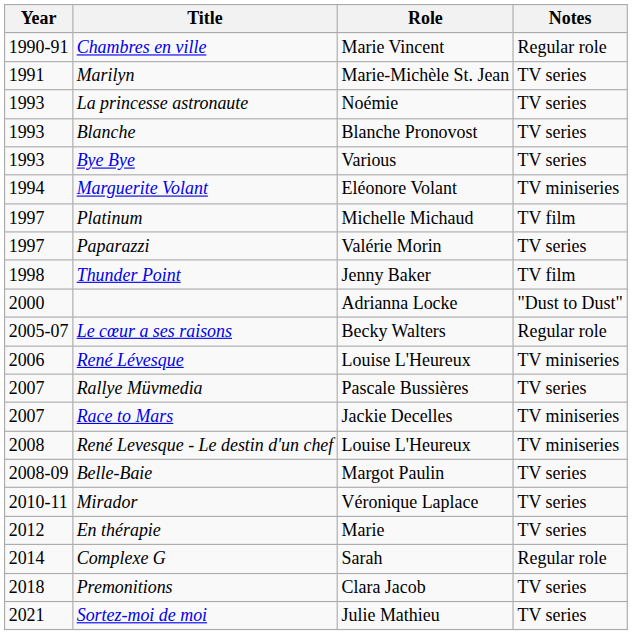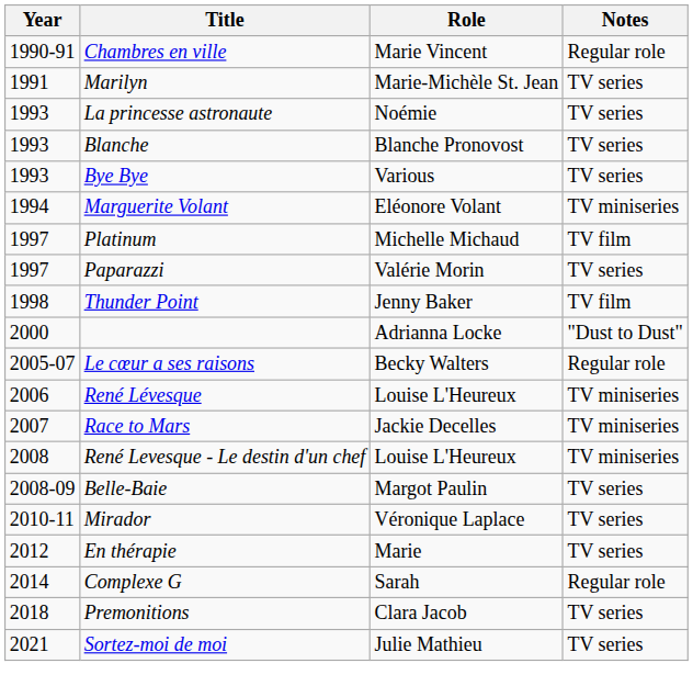 <table class="wikitable sortable">
 <tr>
 <th>Year</th>
 <th>Title</th>
 <th>Role</th>
 <th class="unsortable">Notes</th>
 </tr>
 <tr>
 <td>1990-91</td>
 <td><em><a href='#'>Chambres en ville</a></em></td>
 <td>Marie Vincent</td>
 <td>Regular role</td>
 </tr>
 <tr>
 <td>1991</td>
 <td><em>Marilyn</em></td>
 <td>Marie-Michèle St. Jean</td>
 <td>TV series</td>
 </tr>
 <tr>
 <td>1993</td>
 <td><em>La princesse astronaute</em></td>
 <td>Noémie</td>
 <td>TV series</td>
 </tr>
 <tr>
 <td>1993</td>
 <td><em>Blanche</em></td>
 <td>Blanche Pronovost</td>
 <td>TV series</td>
 </tr>
 <tr>
 <td>1993</td>
 <td><em><a href='#'>Bye Bye</a></em></td>
 <td>Various</td>
 <td>TV series</td>
 </tr>
 <tr>
 <td>1994</td>
 <td><em><a href='#'>Marguerite Volant</a></em></td>
 <td>Eléonore Volant</td>
 <td>TV miniseries</td>
 </tr>
 <tr>
 <td>1997</td>
 <td><em>Platinum</em></td>
 <td>Michelle Michaud</td>
 <td>TV film</td>
 </tr>
 <tr>
 <td>1997</td>
 <td><em>Paparazzi</em></td>
 <td>Valérie Morin</td>
 <td>TV series</td>
 </tr>
 <tr>
 <td>1998</td>
 <td><em><a href='#'>Thunder Point</a></em></td>
 <td>Jenny Baker</td>
 <td>TV film</td>
 </tr>
 <tr>
 <td>2000</td>
 <td><em></em></td>
 <td>Adrianna Locke</td>
 <td>"Dust to Dust"</td>
 </tr>
 <tr>
 <td>2005-07</td>
 <td><em><a href='#'>Le cœur a ses raisons</a></em></td>
 <td>Becky Walters</td>
 <td>Regular role</td>
 </tr>
 <tr>
 <td>2006</td>
 <td><em><a href='#'>René Lévesque</a></em></td>
 <td>Louise L'Heureux</td>
 <td>TV miniseries</td>
 </tr>
 <tr>
 <td>2007</td>
-<td><em>Rallye Müvmedia</em></td>
-<td>Pascale Bussières</td>
-<td>TV series</td>
-</tr>
-<tr>
-<td>2007</td>
 <td><em><a href='#'>Race to Mars</a></em></td>
 <td>Jackie Decelles</td>
 <td>TV miniseries</td>
 </tr>
 <tr>
 <td>2008</td>
 <td><em>René Levesque - Le destin d'un chef</em></td>
 <td>Louise L'Heureux</td>
 <td>TV miniseries</td>
 </tr>
 <tr>
 <td>2008-09</td>
 <td><em>Belle-Baie</em></td>
 <td>Margot Paulin</td>
 <td>TV series</td>
 </tr>
 <tr>
 <td>2010-11</td>
 <td><em>Mirador</em></td>
 <td>Véronique Laplace</td>
 <td>TV series</td>
 </tr>
 <tr>
 <td>2012</td>
 <td><em>En thérapie</em></td>
 <td>Marie</td>
 <td>TV series</td>
 </tr>
 <tr>
 <td>2014</td>
 <td><em>Complexe G</em></td>
 <td>Sarah</td>
 <td>Regular role</td>
 </tr>
 <tr>
 <td>2018</td>
 <td><em>Premonitions</em></td>
 <td>Clara Jacob</td>
 <td>TV series</td>
 </tr>
 <tr>
 <td>2021</td>
 <td><em><a href='#'>Sortez-moi de moi</a></em></td>
 <td>Julie Mathieu</td>
 <td>TV series</td>
 </tr>
 </table>
